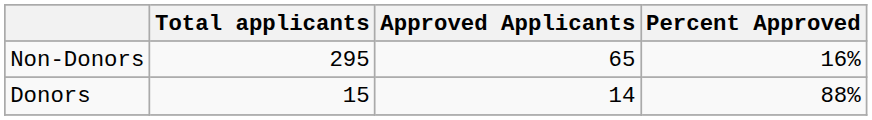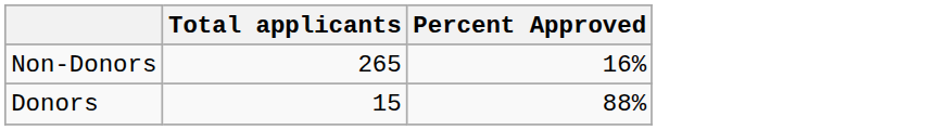 <table class="wikitable">
 <tr>
 <th></th>
 <th>Total applicants</th>
-<th>Approved Applicants</th>
 <th>Percent Approved</th>
 </tr>
 <tr>
 <td>Non-Donors</td>
-<td style="text-align:right;">295</td>
-<td style="text-align:right;">65</td>
+<td style="text-align:right;">265</td>
 <td style="text-align:right;">16%</td>
 </tr>
 <tr>
 <td>Donors</td>
 <td style="text-align:right;">15</td>
-<td style="text-align:right;">14</td>
 <td style="text-align:right;">88%</td>
 </tr>
 </table>
